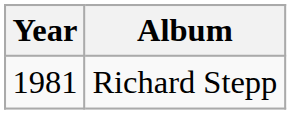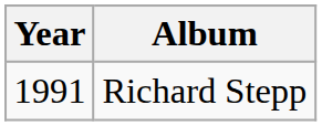 <table class="wikitable">
 <tr>
 <th>Year</th>
 <th>Album</th>
 </tr>
 <tr>
-<td>1981</td>
+<td>1991</td>
 <td>Richard Stepp</td>
 </tr>
 </table>
